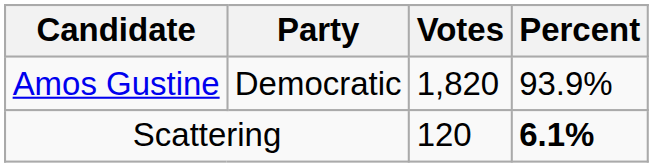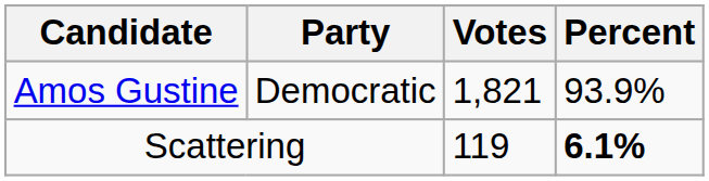 <table class=wikitable>
 <tr>
 <th>Candidate</th>
 <th>Party</th>
 <th>Votes</th>
 <th>Percent</th>
 </tr>
 <tr>
 <td><a href='#'>Amos Gustine</a></td>
 <td>Democratic</td>
-<td>1,820</td>
+<td>1,821</td>
 <td>93.9%</td>
 </tr>
 <tr>
 <td colspan=2 align=center>Scattering</td>
-<td>120</td>
+<td>119</td>
 <td><strong>6.1%</strong></td>
 </tr>
 </table>
